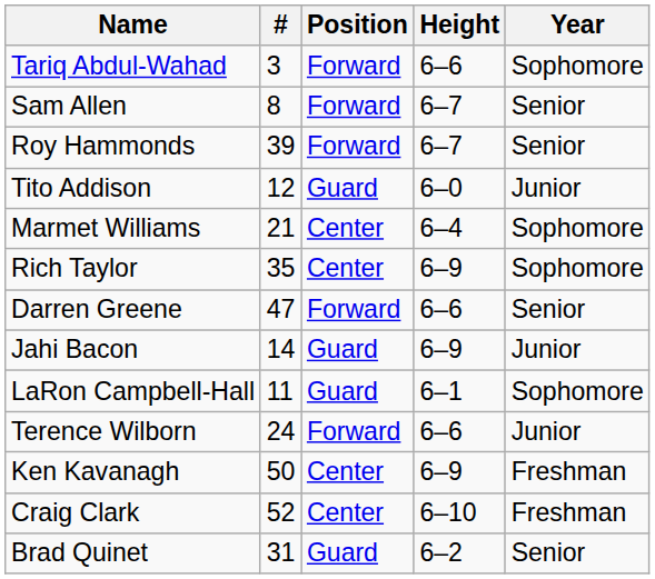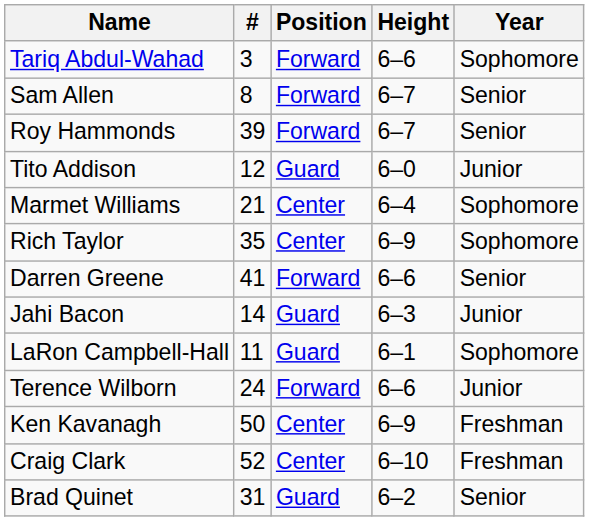 <table class="wikitable" style="text-align: left;">
 <tr>
 <th>Name</th>
 <th>#</th>
 <th>Position</th>
 <th>Height</th>
 <th>Year</th>
 </tr>
 <tr>
 <td><a href='#'>Tariq Abdul-Wahad</a></td>
 <td>3</td>
 <td><a href='#'>Forward</a></td>
 <td>6–6</td>
 <td>Sophomore</td>
 </tr>
 <tr>
 <td>Sam Allen</td>
 <td>8</td>
 <td><a href='#'>Forward</a></td>
 <td>6–7</td>
 <td>Senior</td>
 </tr>
 <tr>
 <td>Roy Hammonds</td>
 <td>39</td>
 <td><a href='#'>Forward</a></td>
 <td>6–7</td>
 <td>Senior</td>
 </tr>
 <tr>
 <td>Tito Addison</td>
 <td>12</td>
 <td><a href='#'>Guard</a></td>
 <td>6–0</td>
 <td>Junior</td>
 </tr>
 <tr>
 <td>Marmet Williams</td>
 <td>21</td>
 <td><a href='#'>Center</a></td>
 <td>6–4</td>
 <td>Sophomore</td>
 </tr>
 <tr>
 <td>Rich Taylor</td>
 <td>35</td>
 <td><a href='#'>Center</a></td>
 <td>6–9</td>
 <td>Sophomore</td>
 </tr>
 <tr>
 <td>Darren Greene</td>
-<td>47</td>
+<td>41</td>
 <td><a href='#'>Forward</a></td>
 <td>6–6</td>
 <td>Senior</td>
 </tr>
 <tr>
 <td>Jahi Bacon</td>
 <td>14</td>
 <td><a href='#'>Guard</a></td>
-<td>6–9</td>
+<td>6–3</td>
 <td>Junior</td>
 </tr>
 <tr>
 <td>LaRon Campbell-Hall</td>
 <td>11</td>
 <td><a href='#'>Guard</a></td>
 <td>6–1</td>
 <td>Sophomore</td>
 </tr>
 <tr>
 <td>Terence Wilborn</td>
 <td>24</td>
 <td><a href='#'>Forward</a></td>
 <td>6–6</td>
 <td>Junior</td>
 </tr>
 <tr>
 <td>Ken Kavanagh</td>
 <td>50</td>
 <td><a href='#'>Center</a></td>
 <td>6–9</td>
 <td>Freshman</td>
 </tr>
 <tr>
 <td>Craig Clark</td>
 <td>52</td>
 <td><a href='#'>Center</a></td>
 <td>6–10</td>
 <td>Freshman</td>
 </tr>
 <tr>
 <td>Brad Quinet</td>
 <td>31</td>
 <td><a href='#'>Guard</a></td>
 <td>6–2</td>
 <td>Senior</td>
 </tr>
 </table>
